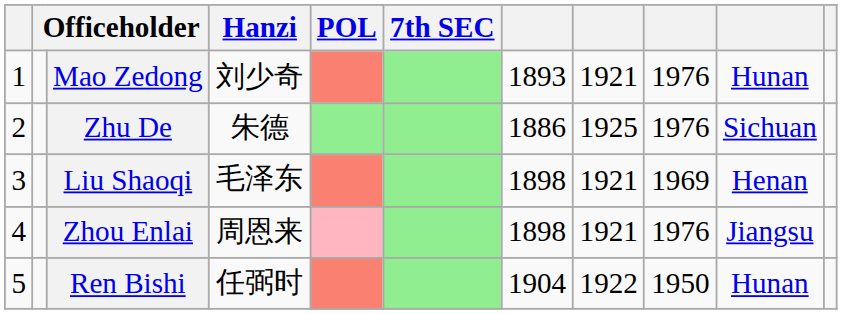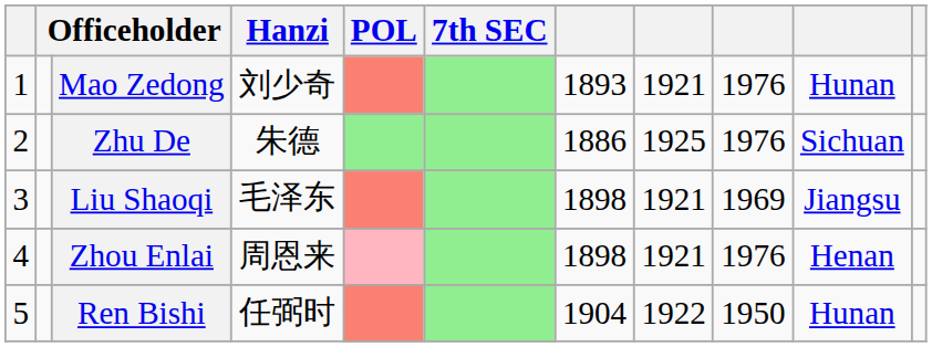 <table class="wikitable sortable" style=text-align:center>
 <tr>
 <th scope=col></th>
 <th scope=col colspan="2">Officeholder</th>
 <th scope=col><a href='#'>Hanzi</a></th>
 <th scope=col><a href='#'>POL</a></th>
 <th scope=col><a href='#'>7th SEC</a></th>
 <th scope=col></th>
 <th scope=col></th>
 <th scope=col></th>
 <th scope=col></th>
 <th scope=col class="unsortable"></th>
 </tr>
 <tr>
 <td>1</td>
 <td></td>
 <th align="center" scope="row" style="font-weight:normal;"><a href='#'>Mao Zedong</a></th>
 <td data-sort-value="4">刘少奇</td>
 <td bgcolor = Salmon></td>
 <td bgcolor = LightGreen></td>
 <td>1893</td>
 <td>1921</td>
 <td>1976</td>
 <td><a href='#'>Hunan</a></td>
 <td></td>
 </tr>
 <tr>
 <td>2</td>
 <td></td>
 <th align="center" scope="row" style="font-weight:normal;"><a href='#'>Zhu De</a></th>
 <td data-sort-value="53">朱德</td>
 <td bgcolor = LightGreen></td>
 <td bgcolor = LightGreen></td>
 <td>1886</td>
 <td>1925</td>
 <td>1976</td>
 <td><a href='#'>Sichuan</a></td>
 <td></td>
 </tr>
 <tr>
 <td>3</td>
 <td></td>
 <th align="center" scope="row" style="font-weight:normal;"><a href='#'>Liu Shaoqi</a></th>
 <td data-sort-value="4">毛泽东</td>
 <td bgcolor = Salmon></td>
 <td bgcolor = LightGreen></td>
 <td>1898</td>
 <td>1921</td>
 <td>1969</td>
-<td><a href='#'>Henan</a></td>
+<td><a href='#'>Jiangsu</a></td>
 <td></td>
 </tr>
 <tr>
 <td>4</td>
 <td></td>
 <th align="center" scope="row" style="font-weight:normal;"><a href='#'>Zhou Enlai</a></th>
 <td data-sort-value="128">周恩来</td>
 <td bgcolor = LightPink></td>
 <td bgcolor = LightGreen></td>
 <td>1898</td>
 <td>1921</td>
 <td>1976</td>
-<td><a href='#'>Jiangsu</a></td>
+<td><a href='#'>Henan</a></td>
 <td></td>
 </tr>
 <tr>
 <td>5</td>
 <td></td>
 <th align="center" scope="row" style="font-weight:normal;"><a href='#'>Ren Bishi</a></th>
 <td data-sort-value="122">任弼时</td>
 <td bgcolor = Salmon></td>
 <td bgcolor = LightGreen></td>
 <td>1904</td>
 <td>1922</td>
 <td>1950</td>
 <td><a href='#'>Hunan</a></td>
 <td></td>
 </tr>
 </table>
